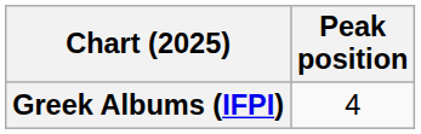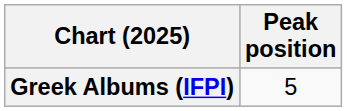 <table class="wikitable sortable plainrowheaders" style="text-align:center">
 <tr>
 <th scope="col">Chart (2025)</th>
 <th scope="col">Peak<br>position</th>
 </tr>
 <tr>
 <th scope="row">Greek Albums (<a href='#'>IFPI</a>)</th>
-<td>4</td>
+<td>5</td>
 </tr>
 </table>
